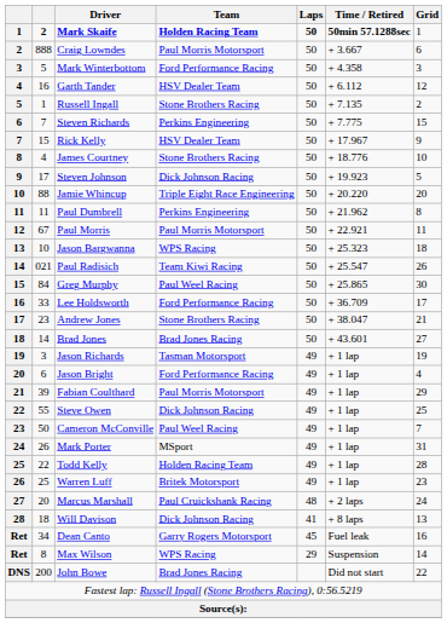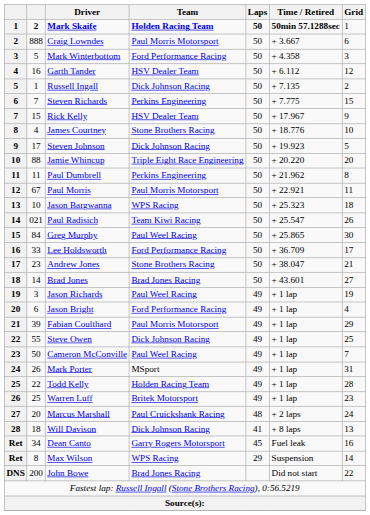 <table class="wikitable" style="font-size: 87%">
 <tr>
 <th></th>
 <th></th>
 <th>Driver</th>
 <th>Team</th>
 <th>Laps</th>
 <th>Time / Retired</th>
 <th>Grid</th>
 </tr>
 <tr>
 <th>1</th>
 <td align="center"><strong>2</strong></td>
 <td><strong> <a href='#'>Mark Skaife</a></strong></td>
 <td><strong><a href='#'>Holden Racing Team</a></strong></td>
 <td align="center"><strong>50</strong></td>
 <td><strong>50min 57.1288sec</strong></td>
 <td>1</td>
 </tr>
 <tr>
 <th>2</th>
 <td align="center">888</td>
 <td> <a href='#'>Craig Lowndes</a></td>
 <td><a href='#'>Paul Morris Motorsport</a></td>
 <td align="center">50</td>
 <td>+ 3.667</td>
 <td>6</td>
 </tr>
 <tr>
 <th>3</th>
 <td align="center">5</td>
 <td> <a href='#'>Mark Winterbottom</a></td>
 <td><a href='#'>Ford Performance Racing</a></td>
 <td align="center">50</td>
 <td>+ 4.358</td>
 <td>3</td>
 </tr>
 <tr>
 <th>4</th>
 <td align="center">16</td>
 <td> <a href='#'>Garth Tander</a></td>
 <td><a href='#'>HSV Dealer Team</a></td>
 <td align="center">50</td>
 <td>+ 6.112</td>
 <td>12</td>
 </tr>
 <tr>
 <th>5</th>
 <td align="center">1</td>
 <td> <a href='#'>Russell Ingall</a></td>
-<td><a href='#'>Stone Brothers Racing</a></td>
+<td><a href='#'>Dick Johnson Racing</a></td>
 <td align="center">50</td>
 <td>+ 7.135</td>
 <td>2</td>
 </tr>
 <tr>
 <th>6</th>
 <td align="center">7</td>
 <td> <a href='#'>Steven Richards</a></td>
 <td><a href='#'>Perkins Engineering</a></td>
 <td align="center">50</td>
 <td>+ 7.775</td>
 <td>15</td>
 </tr>
 <tr>
 <th>7</th>
 <td align="center">15</td>
 <td> <a href='#'>Rick Kelly</a></td>
 <td><a href='#'>HSV Dealer Team</a></td>
 <td align="center">50</td>
 <td>+ 17.967</td>
 <td>9</td>
 </tr>
 <tr>
 <th>8</th>
 <td align="center">4</td>
 <td> <a href='#'>James Courtney</a></td>
 <td><a href='#'>Stone Brothers Racing</a></td>
 <td align="center">50</td>
 <td>+ 18.776</td>
 <td>10</td>
 </tr>
 <tr>
 <th>9</th>
 <td align="center">17</td>
 <td> <a href='#'>Steven Johnson</a></td>
 <td><a href='#'>Dick Johnson Racing</a></td>
 <td align="center">50</td>
 <td>+ 19.923</td>
 <td>5</td>
 </tr>
 <tr>
 <th>10</th>
 <td align="center">88</td>
 <td> <a href='#'>Jamie Whincup</a></td>
 <td><a href='#'>Triple Eight Race Engineering</a></td>
 <td align="center">50</td>
 <td>+ 20.220</td>
 <td>20</td>
 </tr>
 <tr>
 <th>11</th>
 <td align="center">11</td>
 <td> <a href='#'>Paul Dumbrell</a></td>
 <td><a href='#'>Perkins Engineering</a></td>
 <td align="center">50</td>
 <td>+ 21.962</td>
 <td>8</td>
 </tr>
 <tr>
 <th>12</th>
 <td align="center">67</td>
 <td> <a href='#'>Paul Morris</a></td>
 <td><a href='#'>Paul Morris Motorsport</a></td>
 <td align="center">50</td>
 <td>+ 22.921</td>
 <td>11</td>
 </tr>
 <tr>
 <th>13</th>
 <td align="center">10</td>
 <td> <a href='#'>Jason Bargwanna</a></td>
 <td><a href='#'>WPS Racing</a></td>
 <td align="center">50</td>
 <td>+ 25.323</td>
 <td>18</td>
 </tr>
 <tr>
 <th>14</th>
 <td align="center">021</td>
 <td> <a href='#'>Paul Radisich</a></td>
 <td><a href='#'>Team Kiwi Racing</a></td>
 <td align="center">50</td>
 <td>+ 25.547</td>
 <td>26</td>
 </tr>
 <tr>
 <th>15</th>
 <td align="center">84</td>
 <td> <a href='#'>Greg Murphy</a></td>
 <td><a href='#'>Paul Weel Racing</a></td>
 <td align="center">50</td>
 <td>+ 25.865</td>
 <td>30</td>
 </tr>
 <tr>
 <th>16</th>
 <td align="center">33</td>
 <td> <a href='#'>Lee Holdsworth</a></td>
 <td><a href='#'>Ford Performance Racing</a></td>
 <td align="center">50</td>
 <td>+ 36.709</td>
 <td>17</td>
 </tr>
 <tr>
 <th>17</th>
 <td align="center">23</td>
 <td> <a href='#'>Andrew Jones</a></td>
 <td><a href='#'>Stone Brothers Racing</a></td>
 <td align="center">50</td>
 <td>+ 38.047</td>
 <td>21</td>
 </tr>
 <tr>
 <th>18</th>
 <td align="center">14</td>
 <td> <a href='#'>Brad Jones</a></td>
 <td><a href='#'>Brad Jones Racing</a></td>
 <td align="center">50</td>
 <td>+ 43.601</td>
 <td>27</td>
 </tr>
 <tr>
 <th>19</th>
 <td align="center">3</td>
 <td> <a href='#'>Jason Richards</a></td>
-<td><a href='#'>Tasman Motorsport</a></td>
+<td><a href='#'>Paul Weel Racing</a></td>
 <td align="center">49</td>
 <td>+ 1 lap</td>
 <td>19</td>
 </tr>
 <tr>
 <th>20</th>
 <td align="center">6</td>
 <td> <a href='#'>Jason Bright</a></td>
 <td><a href='#'>Ford Performance Racing</a></td>
 <td align="center">49</td>
 <td>+ 1 lap</td>
 <td>4</td>
 </tr>
 <tr>
 <th>21</th>
 <td align="center">39</td>
 <td> <a href='#'>Fabian Coulthard</a></td>
 <td><a href='#'>Paul Morris Motorsport</a></td>
 <td align="center">49</td>
 <td>+ 1 lap</td>
 <td>29</td>
 </tr>
 <tr>
 <th>22</th>
 <td align="center">55</td>
 <td> <a href='#'>Steve Owen</a></td>
 <td><a href='#'>Dick Johnson Racing</a></td>
 <td align="center">49</td>
 <td>+ 1 lap</td>
 <td>25</td>
 </tr>
 <tr>
 <th>23</th>
 <td align="center">50</td>
 <td> <a href='#'>Cameron McConville</a></td>
 <td><a href='#'>Paul Weel Racing</a></td>
 <td align="center">49</td>
 <td>+ 1 lap</td>
 <td>7</td>
 </tr>
 <tr>
 <th>24</th>
 <td align="center">26</td>
 <td> <a href='#'>Mark Porter</a></td>
 <td>MSport</td>
 <td align="center">49</td>
 <td>+ 1 lap</td>
 <td>31</td>
 </tr>
 <tr>
 <th>25</th>
 <td align="center">22</td>
 <td> <a href='#'>Todd Kelly</a></td>
 <td><a href='#'>Holden Racing Team</a></td>
 <td align="center">49</td>
 <td>+ 1 lap</td>
 <td>28</td>
 </tr>
 <tr>
 <th>26</th>
 <td align="center">25</td>
 <td> <a href='#'>Warren Luff</a></td>
 <td><a href='#'>Britek Motorsport</a></td>
 <td align="center">49</td>
 <td>+ 1 lap</td>
 <td>23</td>
 </tr>
 <tr>
 <th>27</th>
 <td align="center">20</td>
 <td> <a href='#'>Marcus Marshall</a></td>
 <td><a href='#'>Paul Cruickshank Racing</a></td>
 <td align="center">48</td>
 <td>+ 2 laps</td>
 <td>24</td>
 </tr>
 <tr>
 <th>28</th>
 <td align="center">18</td>
 <td> <a href='#'>Will Davison</a></td>
 <td><a href='#'>Dick Johnson Racing</a></td>
 <td align="center">41</td>
 <td>+ 8 laps</td>
 <td>13</td>
 </tr>
 <tr>
 <th>Ret</th>
 <td align="center">34</td>
 <td> <a href='#'>Dean Canto</a></td>
 <td><a href='#'>Garry Rogers Motorsport</a></td>
 <td align="center">45</td>
 <td>Fuel leak</td>
 <td>16</td>
 </tr>
 <tr>
 <th>Ret</th>
 <td align="center">8</td>
 <td> <a href='#'>Max Wilson</a></td>
 <td><a href='#'>WPS Racing</a></td>
 <td align="center">29</td>
 <td>Suspension</td>
 <td>14</td>
 </tr>
 <tr>
 <th>DNS</th>
 <td align="center">200</td>
 <td> <a href='#'>John Bowe</a></td>
 <td><a href='#'>Brad Jones Racing</a></td>
 <td></td>
 <td>Did not start</td>
 <td>22</td>
 </tr>
 <tr>
 <td colspan="7" align="center"><em>Fastest lap: <a href='#'>Russell Ingall</a> (<a href='#'>Stone Brothers Racing</a>), 0:56.5219</em></td>
 </tr>
 <tr>
 <th colspan=7>Source(s):</th>
 </tr>
 <tr>
 </tr>
 </table>
